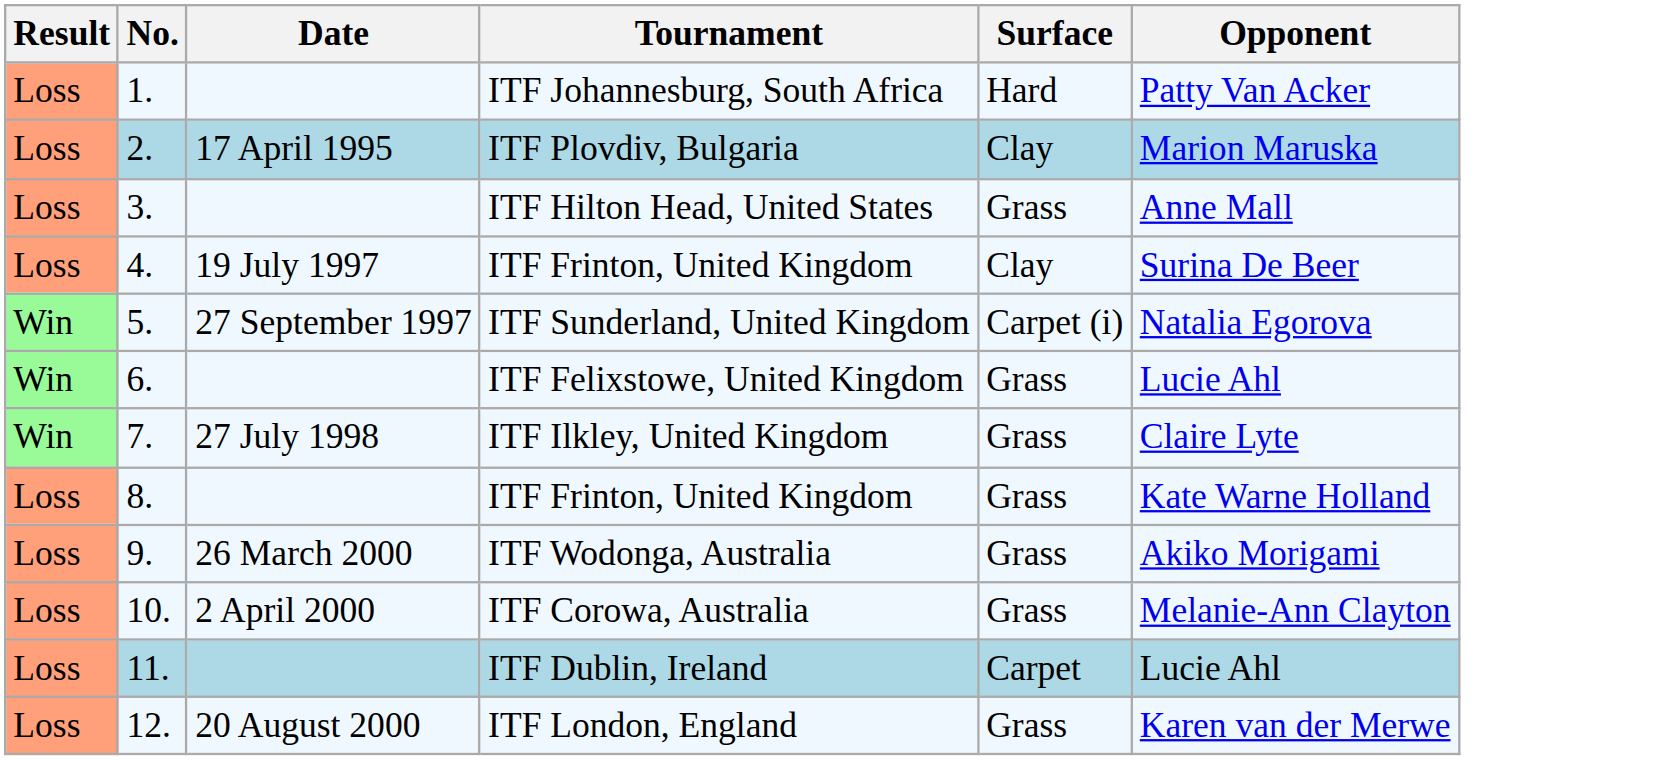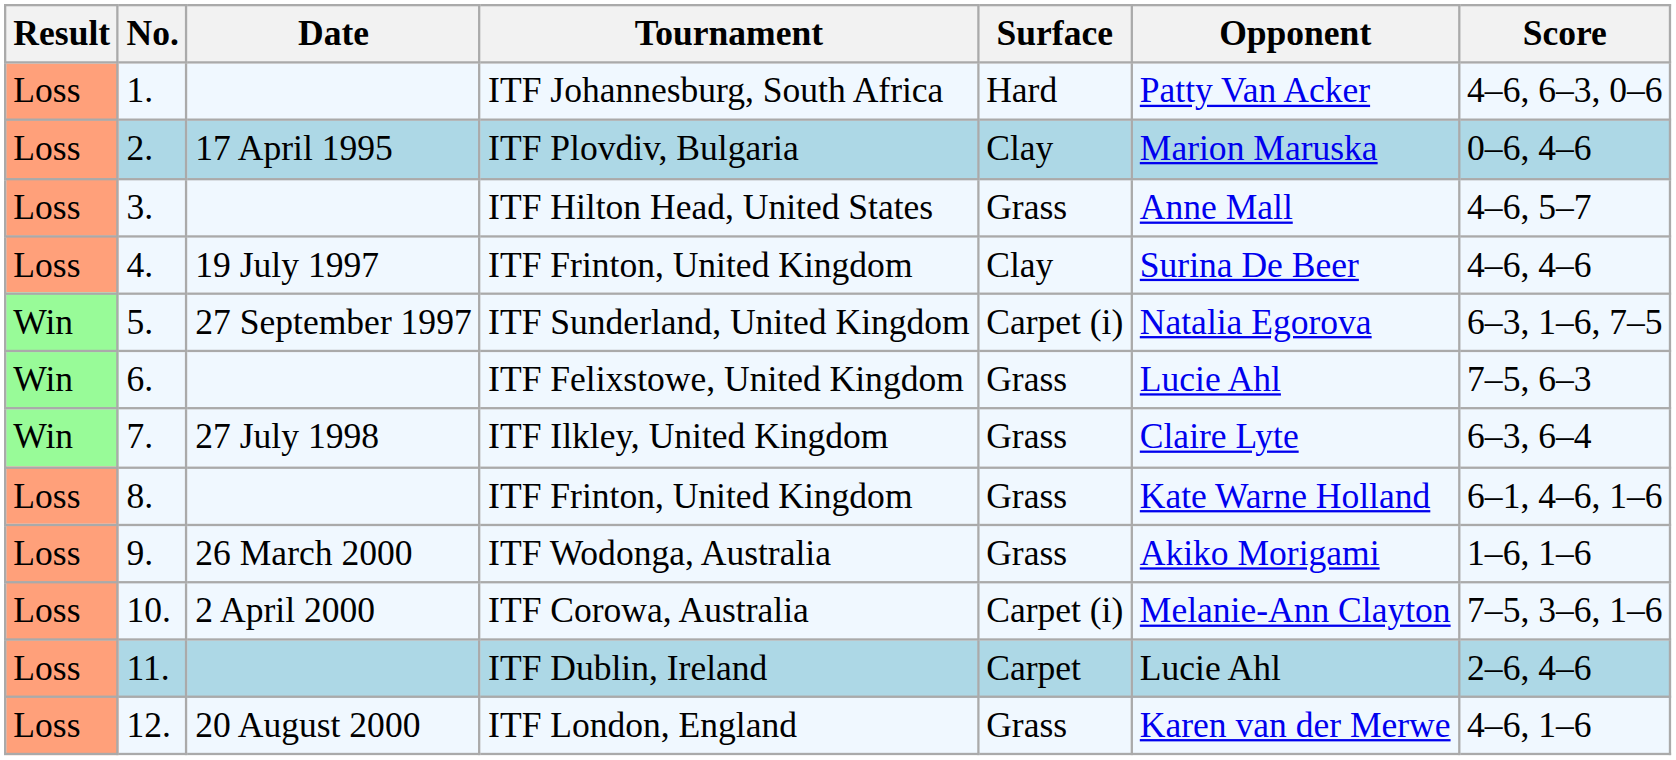 <table class="sortable wikitable" style="font-size:97%;">
 <tr>
 <th>Result</th>
 <th>No.</th>
 <th>Date</th>
 <th>Tournament</th>
 <th>Surface</th>
 <th>Opponent</th>
+<th>Score</th>
 </tr>
 <tr bgcolor=#f0f8ff>
 <td style="background:#ffa07a;">Loss</td>
 <td>1.</td>
 <td></td>
 <td>ITF Johannesburg, South Africa</td>
 <td>Hard</td>
 <td> <a href='#'>Patty Van Acker</a></td>
+<td>4–6, 6–3, 0–6</td>
 </tr>
 <tr style="background:lightblue;">
 <td style="background:#ffa07a;">Loss</td>
 <td>2.</td>
 <td>17 April 1995</td>
 <td>ITF Plovdiv, Bulgaria</td>
 <td>Clay</td>
 <td> <a href='#'>Marion Maruska</a></td>
+<td>0–6, 4–6</td>
 </tr>
 <tr bgcolor=#f0f8ff>
 <td style="background:#ffa07a;">Loss</td>
 <td>3.</td>
 <td></td>
 <td>ITF Hilton Head, United States</td>
 <td>Grass</td>
 <td> <a href='#'>Anne Mall</a></td>
+<td>4–6, 5–7</td>
 </tr>
 <tr style="background:#f0f8ff;">
 <td style="background:#ffa07a;">Loss</td>
 <td>4.</td>
 <td>19 July 1997</td>
 <td>ITF Frinton, United Kingdom</td>
 <td>Clay</td>
 <td> <a href='#'>Surina De Beer</a></td>
+<td>4–6, 4–6</td>
 </tr>
 <tr style="background:#f0f8ff;">
 <td style="background:#98fb98;">Win</td>
 <td>5.</td>
 <td>27 September 1997</td>
 <td>ITF Sunderland, United Kingdom</td>
 <td>Carpet (i)</td>
 <td> <a href='#'>Natalia Egorova</a></td>
+<td>6–3, 1–6, 7–5</td>
 </tr>
 <tr bgcolor=f0f8ff>
 <td style="background:#98fb98;">Win</td>
 <td>6.</td>
 <td></td>
 <td>ITF Felixstowe, United Kingdom</td>
 <td>Grass</td>
 <td> <a href='#'>Lucie Ahl</a></td>
+<td>7–5, 6–3</td>
 </tr>
 <tr bgcolor=f0f8ff>
 <td style="background:#98fb98;">Win</td>
 <td>7.</td>
 <td>27 July 1998</td>
 <td>ITF Ilkley, United Kingdom</td>
 <td>Grass</td>
 <td> <a href='#'>Claire Lyte</a></td>
+<td>6–3, 6–4</td>
 </tr>
 <tr bgcolor=#f0f8ff>
 <td style="background:#ffa07a;">Loss</td>
 <td>8.</td>
 <td></td>
 <td>ITF Frinton, United Kingdom</td>
 <td>Grass</td>
 <td> <a href='#'>Kate Warne Holland</a></td>
+<td>6–1, 4–6, 1–6</td>
 </tr>
 <tr style="background:#f0f8ff;">
 <td style="background:#ffa07a;">Loss</td>
 <td>9.</td>
 <td>26 March 2000</td>
 <td>ITF Wodonga, Australia</td>
 <td>Grass</td>
 <td> <a href='#'>Akiko Morigami</a></td>
+<td>1–6, 1–6</td>
 </tr>
 <tr style="background:#f0f8ff;">
 <td style="background:#ffa07a;">Loss</td>
 <td>10.</td>
 <td>2 April 2000</td>
 <td>ITF Corowa, Australia</td>
-<td>Grass</td>
+<td>Carpet (i)</td>
 <td> <a href='#'>Melanie-Ann Clayton</a></td>
+<td>7–5, 3–6, 1–6</td>
 </tr>
 <tr bgcolor=lightblue>
 <td style="background:#ffa07a;">Loss</td>
 <td>11.</td>
 <td></td>
 <td>ITF Dublin, Ireland</td>
 <td>Carpet</td>
 <td> Lucie Ahl</td>
+<td>2–6, 4–6</td>
 </tr>
 <tr bgcolor="#f0f8ff">
 <td style="background:#ffa07a;">Loss</td>
 <td>12.</td>
 <td>20 August 2000</td>
 <td>ITF London, England</td>
 <td>Grass</td>
 <td> <a href='#'>Karen van der Merwe</a></td>
+<td>4–6, 1–6</td>
 </tr>
 </table>
